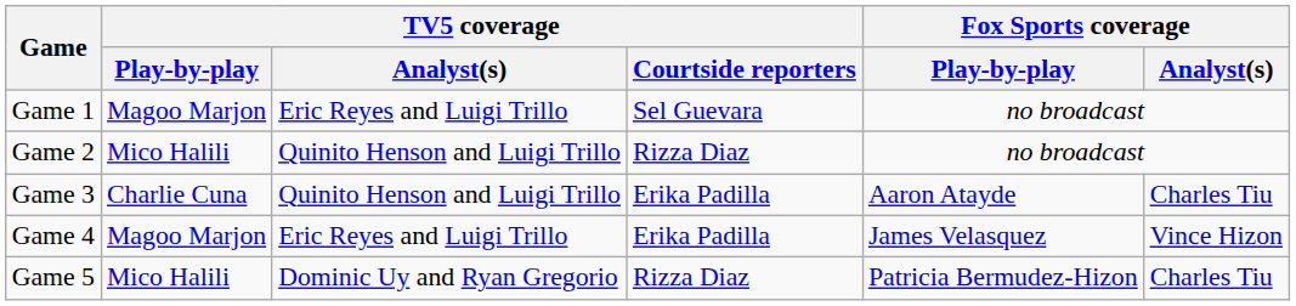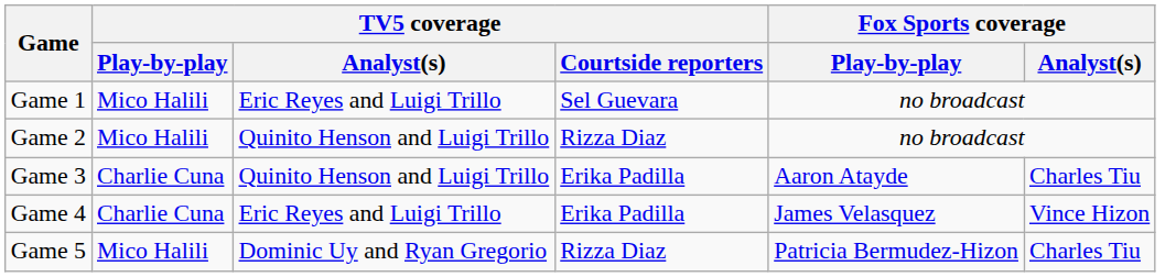 <table class=wikitable>
 <tr>
 <th rowspan=2>Game</th>
 <th colspan=3><a href='#'>TV5</a> coverage</th>
 <th colspan=2><a href='#'>Fox Sports</a> coverage</th>
 </tr>
 <tr>
 <th><a href='#'>Play-by-play</a></th>
 <th><a href='#'>Analyst</a>(s)</th>
 <th><a href='#'>Courtside reporters</a></th>
 <th><a href='#'>Play-by-play</a></th>
 <th><a href='#'>Analyst</a>(s)</th>
 </tr>
 <tr>
 <td>Game 1</td>
-<td><a href='#'>Magoo Marjon</a></td>
+<td><a href='#'>Mico Halili</a></td>
 <td><a href='#'>Eric Reyes</a> and <a href='#'>Luigi Trillo</a></td>
 <td><a href='#'>Sel Guevara</a></td>
 <td colspan=2 style="text-align:center"><em>no broadcast</em></td>
 </tr>
 <tr>
 <td>Game 2</td>
 <td><a href='#'>Mico Halili</a></td>
 <td><a href='#'>Quinito Henson</a> and <a href='#'>Luigi Trillo</a></td>
 <td><a href='#'>Rizza Diaz</a></td>
 <td colspan=2 style="text-align:center"><em>no broadcast</em></td>
 </tr>
 <tr>
 <td>Game 3</td>
 <td><a href='#'>Charlie Cuna</a></td>
 <td><a href='#'>Quinito Henson</a> and <a href='#'>Luigi Trillo</a></td>
 <td><a href='#'>Erika Padilla</a></td>
 <td><a href='#'>Aaron Atayde</a></td>
 <td><a href='#'>Charles Tiu</a></td>
 </tr>
 <tr>
 <td>Game 4</td>
-<td><a href='#'>Magoo Marjon</a></td>
+<td><a href='#'>Charlie Cuna</a></td>
 <td><a href='#'>Eric Reyes</a> and <a href='#'>Luigi Trillo</a></td>
 <td><a href='#'>Erika Padilla</a></td>
 <td><a href='#'>James Velasquez</a></td>
 <td><a href='#'>Vince Hizon</a></td>
 </tr>
 <tr>
 <td>Game 5</td>
 <td><a href='#'>Mico Halili</a></td>
 <td><a href='#'>Dominic Uy</a> and <a href='#'>Ryan Gregorio</a></td>
 <td><a href='#'>Rizza Diaz</a></td>
 <td><a href='#'>Patricia Bermudez-Hizon</a></td>
 <td><a href='#'>Charles Tiu</a></td>
 </tr>
 </table>
